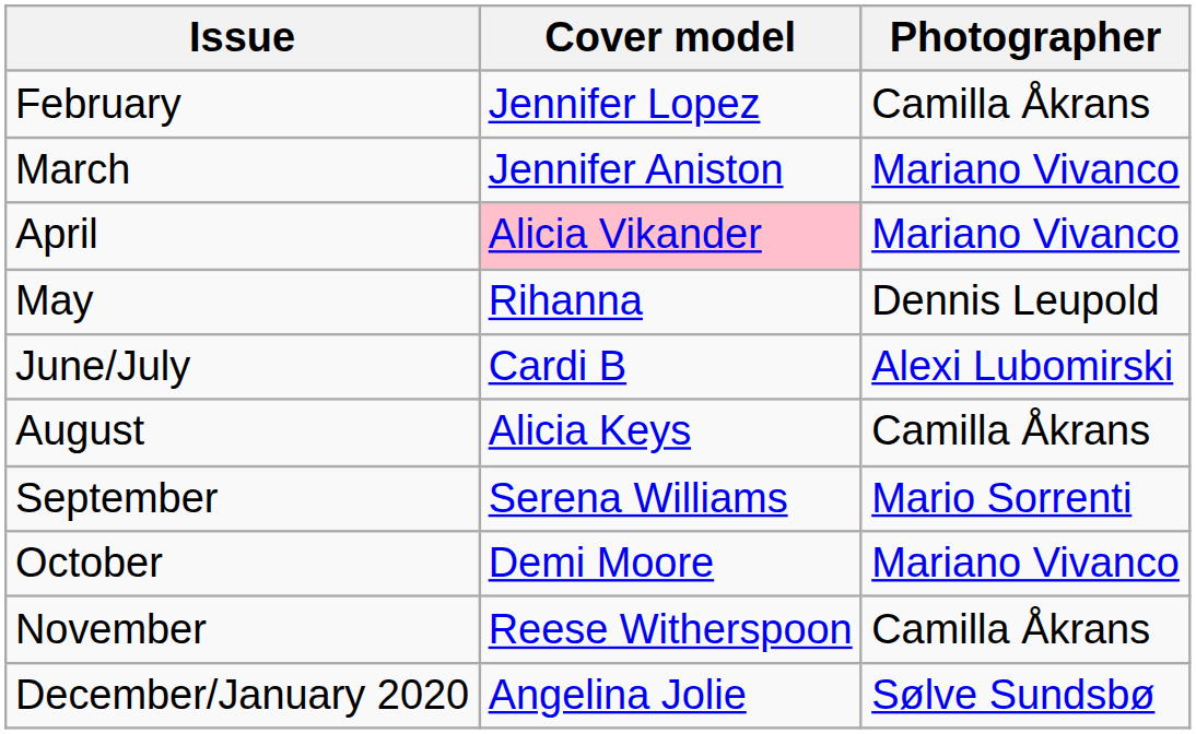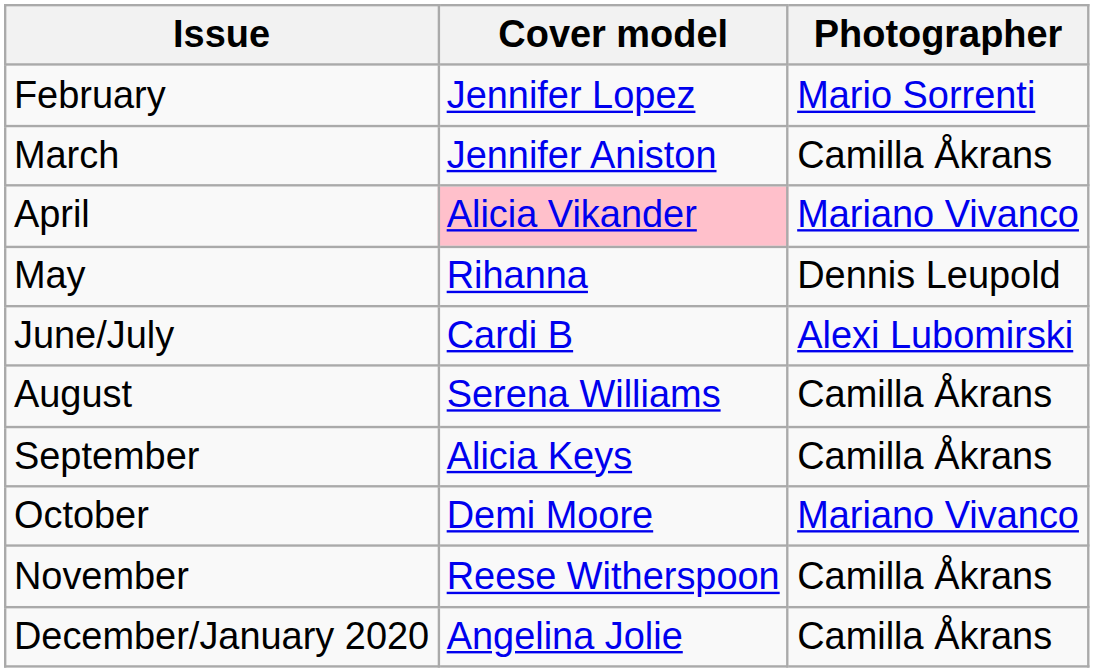 <table class="sortable wikitable">
 <tr>
 <th>Issue</th>
 <th>Cover model</th>
 <th>Photographer</th>
 </tr>
 <tr>
 <td>February</td>
 <td><a href='#'>Jennifer Lopez</a></td>
-<td>Camilla Åkrans</td>
+<td><a href='#'>Mario Sorrenti</a></td>
 </tr>
 <tr>
 <td>March</td>
 <td><a href='#'>Jennifer Aniston</a></td>
-<td><a href='#'>Mariano Vivanco</a></td>
+<td>Camilla Åkrans</td>
 </tr>
 <tr>
 <td>April</td>
 <td style="background: pink;"><a href='#'>Alicia Vikander</a></td>
 <td><a href='#'>Mariano Vivanco</a></td>
 </tr>
 <tr>
 <td>May</td>
 <td><a href='#'>Rihanna</a></td>
 <td>Dennis Leupold</td>
 </tr>
 <tr>
 <td>June/July</td>
 <td><a href='#'>Cardi B</a></td>
 <td><a href='#'>Alexi Lubomirski</a></td>
 </tr>
 <tr>
 <td>August</td>
-<td><a href='#'>Alicia Keys</a></td>
+<td><a href='#'>Serena Williams</a></td>
 <td>Camilla Åkrans</td>
 </tr>
 <tr>
 <td>September</td>
-<td><a href='#'>Serena Williams</a></td>
-<td><a href='#'>Mario Sorrenti</a></td>
+<td><a href='#'>Alicia Keys</a></td>
+<td>Camilla Åkrans</td>
 </tr>
 <tr>
 <td>October</td>
 <td><a href='#'>Demi Moore</a></td>
 <td><a href='#'>Mariano Vivanco</a></td>
 </tr>
 <tr>
 <td>November</td>
 <td><a href='#'>Reese Witherspoon</a></td>
 <td>Camilla Åkrans</td>
 </tr>
 <tr>
 <td>December/January 2020</td>
 <td><a href='#'>Angelina Jolie</a></td>
-<td><a href='#'>Sølve Sundsbø</a></td>
+<td>Camilla Åkrans</td>
 </tr>
 </table>
